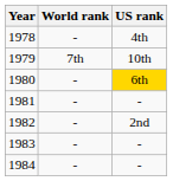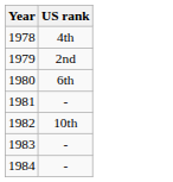 <table class=wikitable>
 <tr>
 <th>Year</th>
-<th>World rank</th>
 <th>US rank</th>
 </tr>
 <tr>
 <td>1978</td>
-<td align="center">-</td>
 <td align="center">4th</td>
 </tr>
 <tr>
 <td>1979</td>
-<td align="center">7th</td>
-<td align="center">10th</td>
+<td align="center">2nd</td>
 </tr>
 <tr>
 <td>1980</td>
-<td align="center">-</td>
-<td align="center" style="background: gold;">6th</td>
+<td align="center">6th</td>
 </tr>
 <tr>
 <td>1981</td>
 <td align="center">-</td>
-<td align="center">-</td>
 </tr>
 <tr>
 <td>1982</td>
-<td align="center">-</td>
-<td align="center">2nd</td>
+<td align="center">10th</td>
 </tr>
 <tr>
 <td>1983</td>
-<td align="center">-</td>
 <td align="center">-</td>
 </tr>
 <tr>
 <td>1984</td>
 <td align="center">-</td>
-<td align="center">-</td>
 </tr>
 </table>
